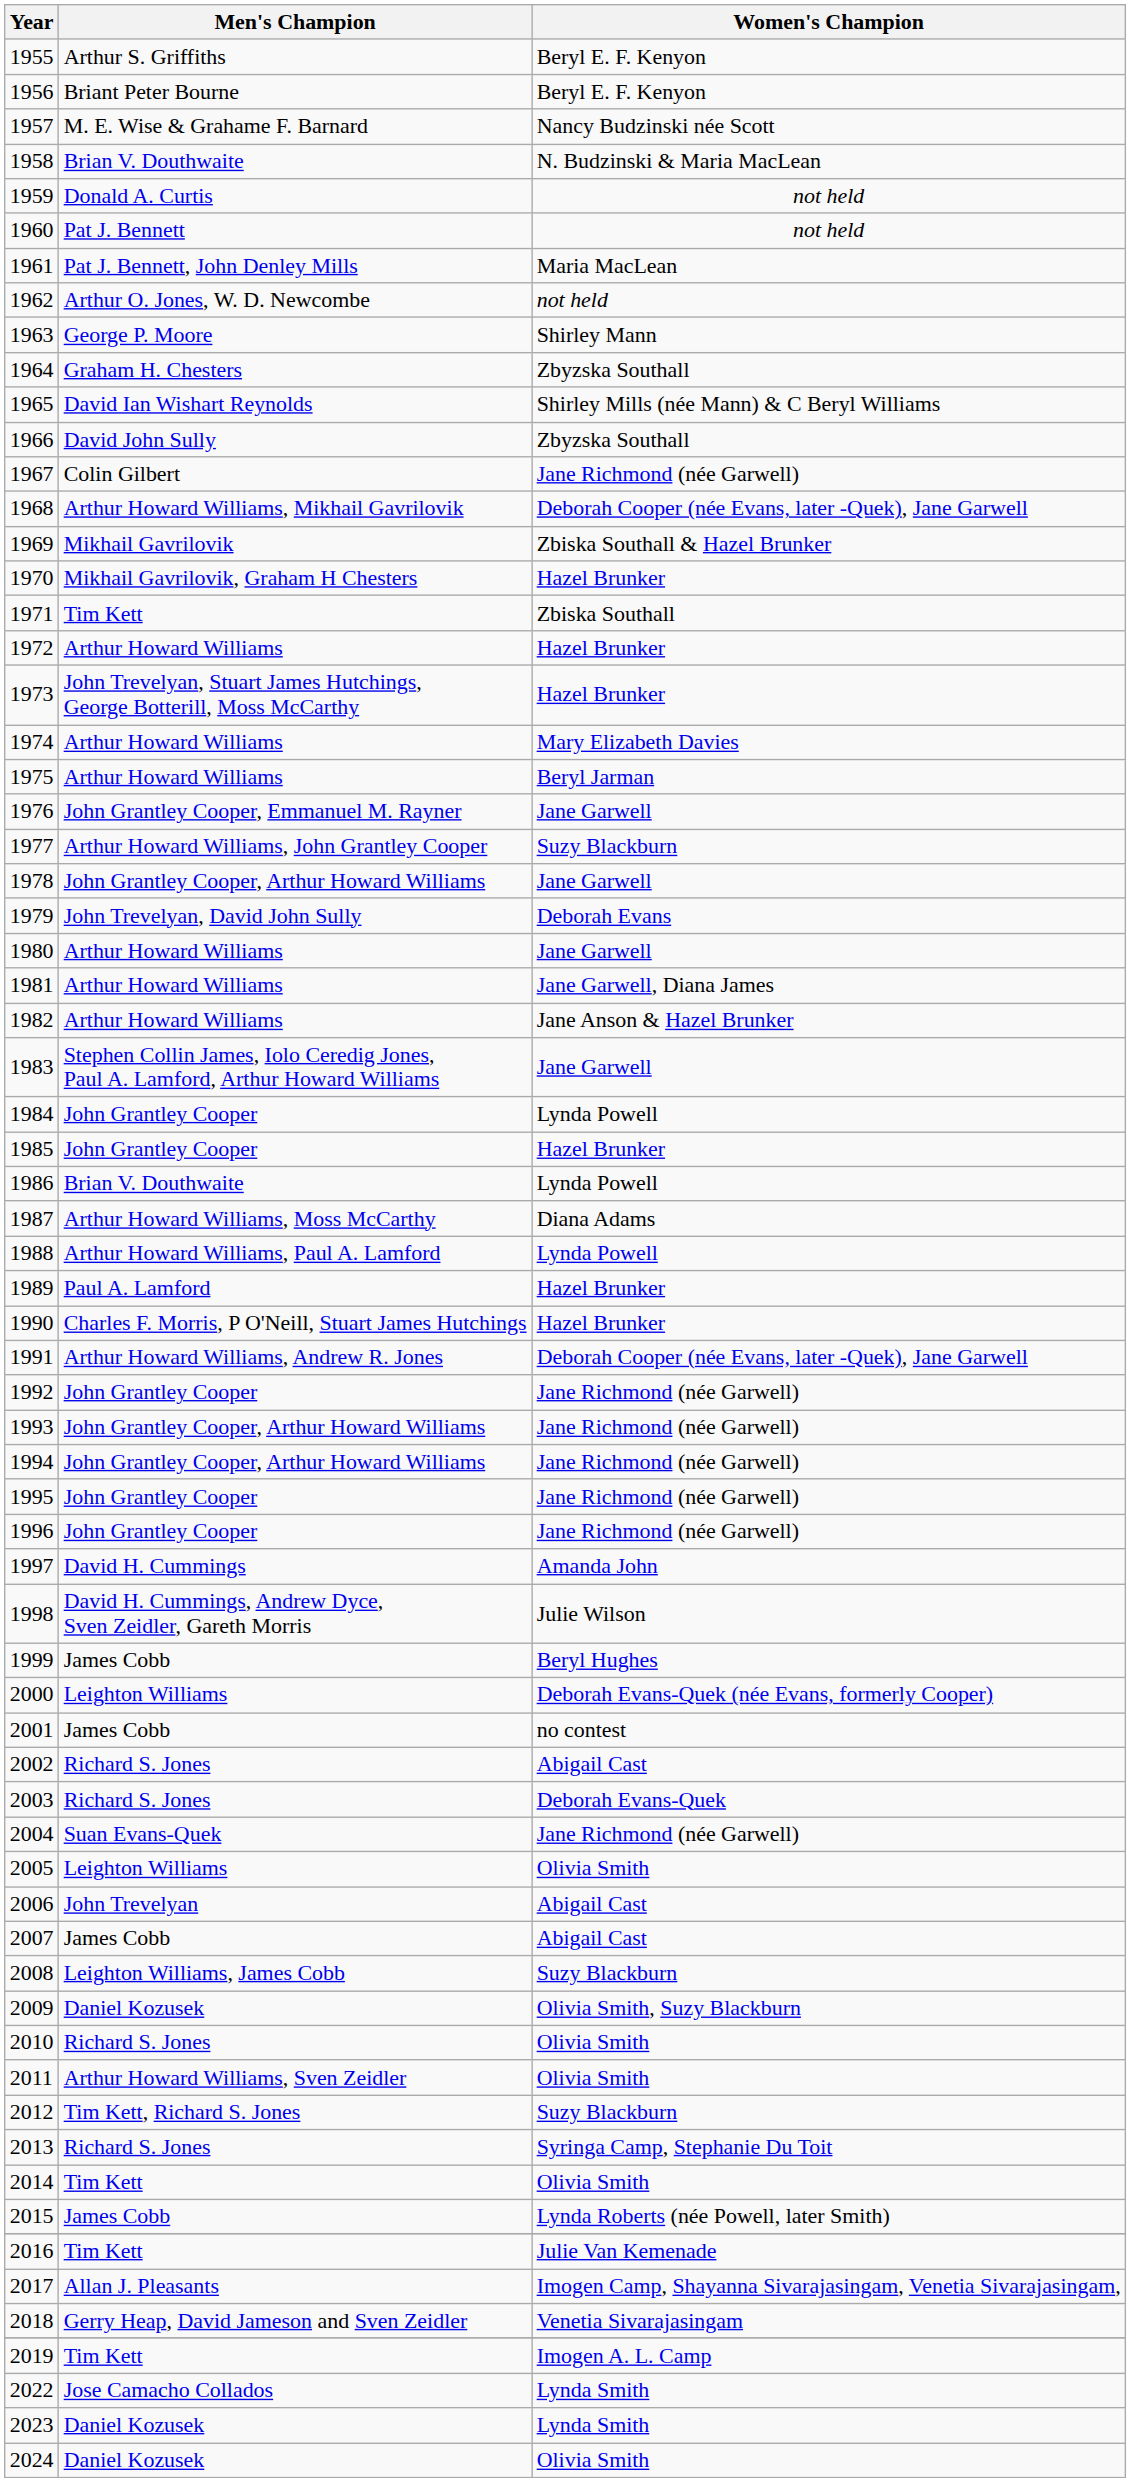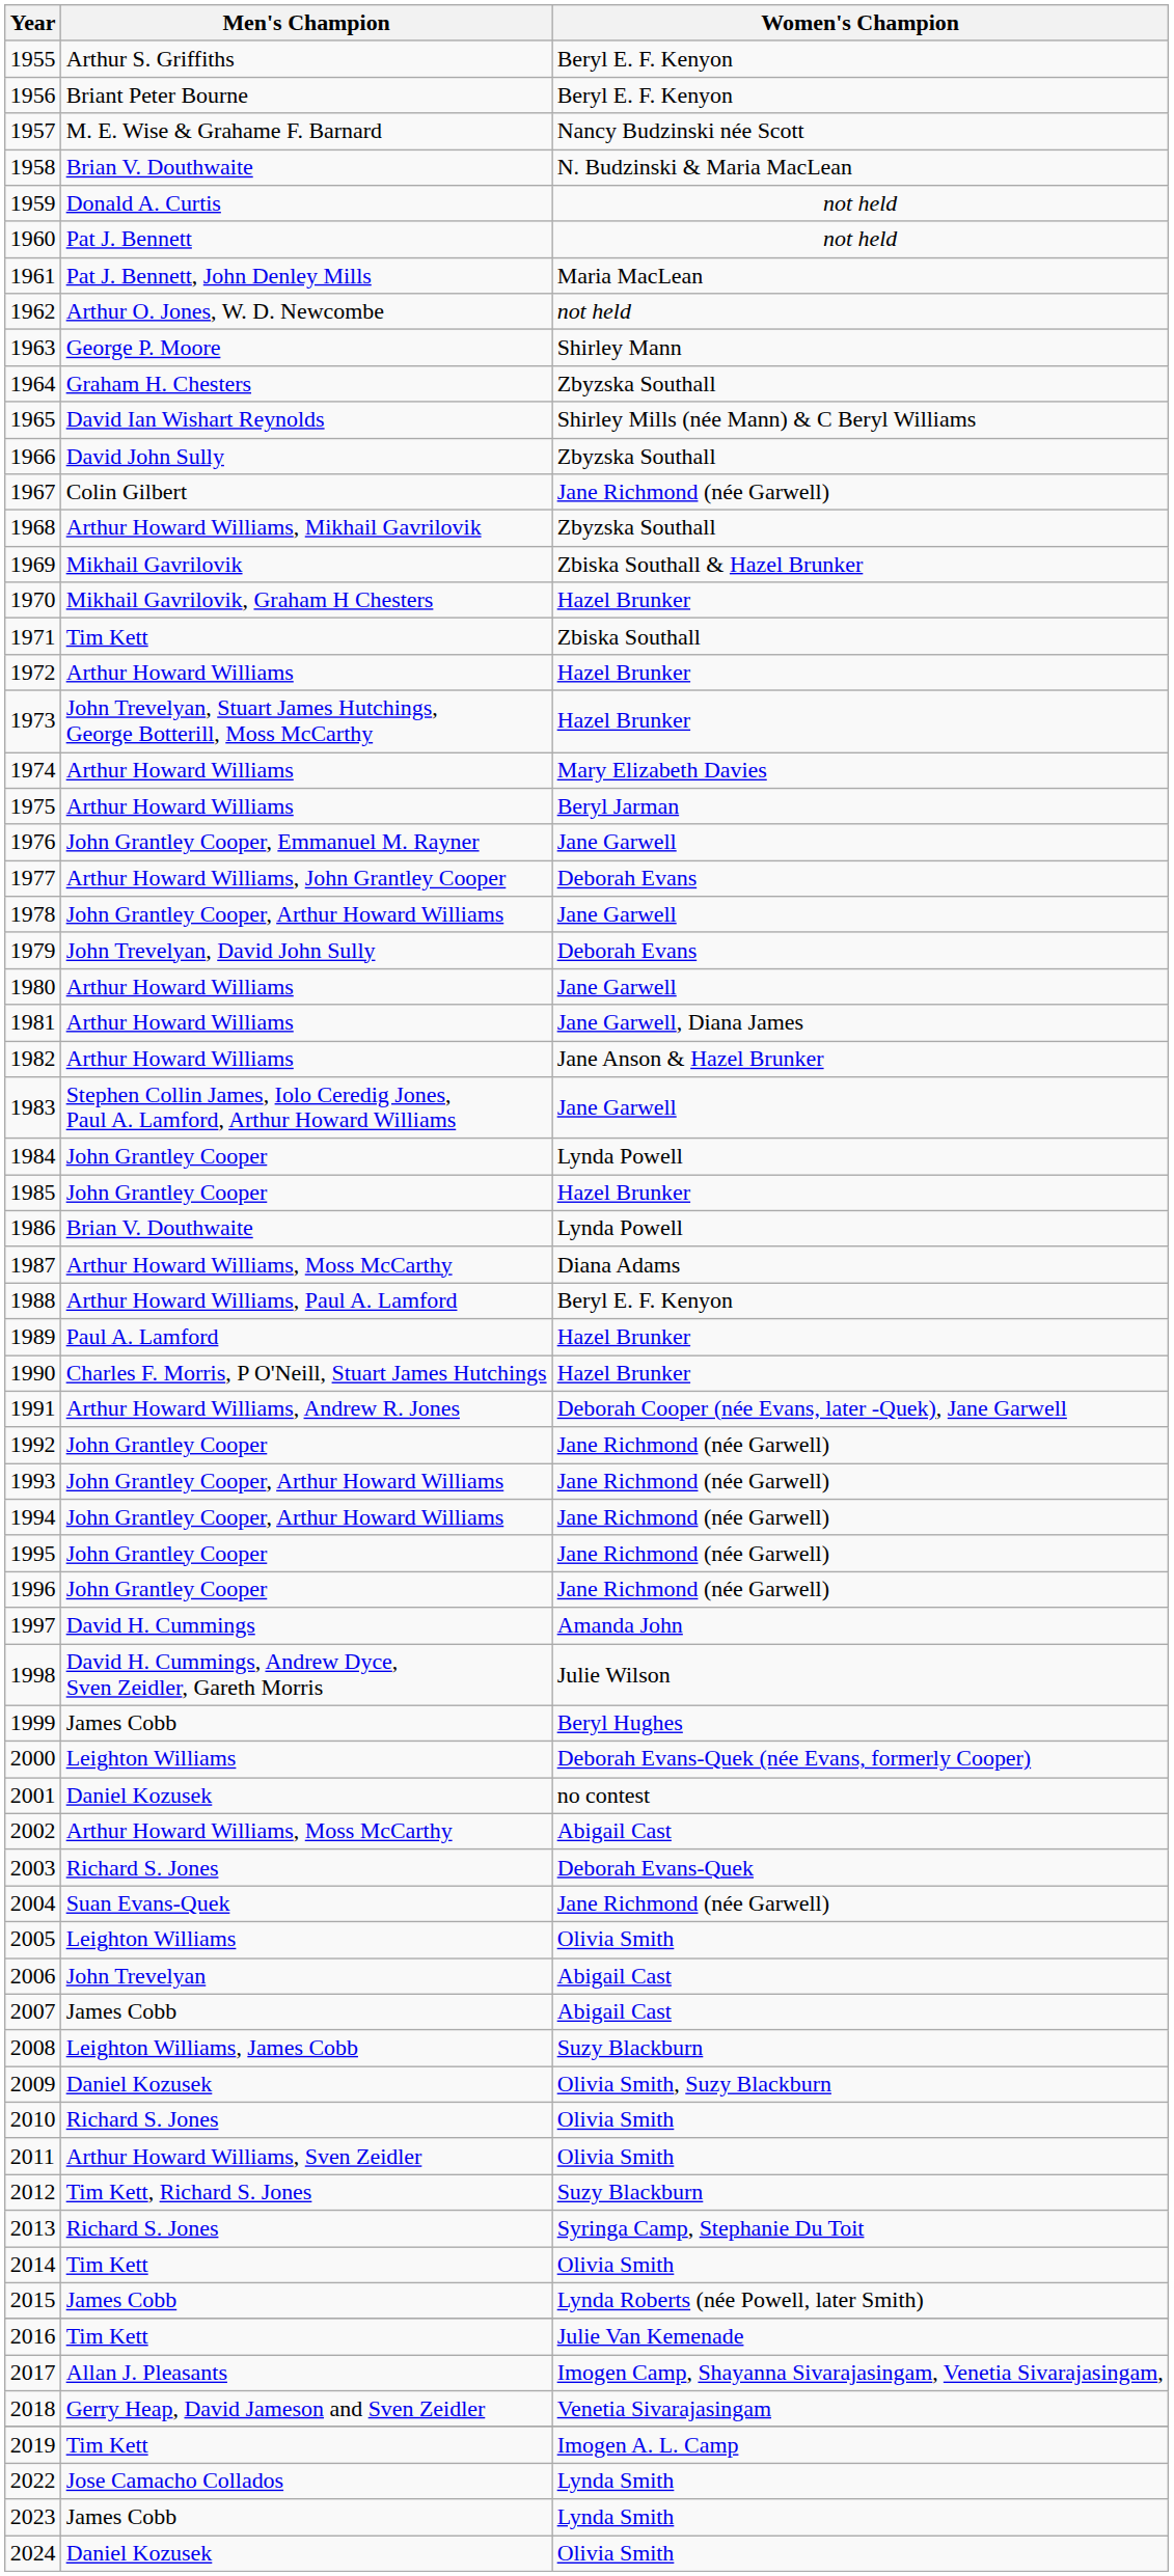 <table class="sortable wikitable">
 <tr>
 <th>Year</th>
 <th>Men's Champion</th>
 <th>Women's Champion</th>
 </tr>
 <tr>
 <td>1955</td>
 <td>Arthur S. Griffiths</td>
 <td>Beryl E. F. Kenyon</td>
 </tr>
 <tr>
 <td>1956</td>
 <td>Briant Peter Bourne</td>
 <td>Beryl E. F. Kenyon</td>
 </tr>
 <tr>
 <td>1957</td>
 <td>M. E. Wise & Grahame F. Barnard</td>
 <td>Nancy Budzinski née Scott</td>
 </tr>
 <tr>
 <td>1958</td>
 <td><a href='#'>Brian V. Douthwaite</a></td>
 <td>N. Budzinski & Maria MacLean</td>
 </tr>
 <tr>
 <td>1959</td>
 <td><a href='#'>Donald A. Curtis</a></td>
 <td align=center><em>not held</em></td>
 </tr>
 <tr>
 <td>1960</td>
 <td><a href='#'>Pat J. Bennett</a></td>
 <td align=center><em>not held</em></td>
 </tr>
 <tr>
 <td>1961</td>
 <td><a href='#'>Pat J. Bennett</a>, <a href='#'>John Denley Mills</a></td>
 <td>Maria MacLean</td>
 </tr>
 <tr>
 <td>1962</td>
 <td><a href='#'>Arthur O. Jones</a>, W. D. Newcombe</td>
 <td><em>not held</em></td>
 </tr>
 <tr>
 <td>1963</td>
 <td><a href='#'>George P. Moore</a></td>
 <td>Shirley Mann</td>
 </tr>
 <tr>
 <td>1964</td>
 <td><a href='#'>Graham H. Chesters</a></td>
 <td>Zbyzska Southall</td>
 </tr>
 <tr>
 <td>1965</td>
 <td><a href='#'>David Ian Wishart Reynolds</a></td>
 <td>Shirley Mills (née Mann) & C Beryl Williams</td>
 </tr>
 <tr>
 <td>1966</td>
 <td><a href='#'>David John Sully</a></td>
 <td>Zbyzska Southall</td>
 </tr>
 <tr>
 <td>1967</td>
 <td>Colin Gilbert</td>
 <td><a href='#'>Jane Richmond</a> (née Garwell)</td>
 </tr>
 <tr>
 <td>1968</td>
 <td><a href='#'>Arthur Howard Williams</a>, <a href='#'>Mikhail Gavrilovik</a></td>
-<td><a href='#'>Deborah Cooper (née Evans, later -Quek)</a>, <a href='#'>Jane Garwell</a></td>
+<td>Zbyzska Southall</td>
 </tr>
 <tr>
 <td>1969</td>
 <td><a href='#'>Mikhail Gavrilovik</a></td>
 <td>Zbiska Southall & <a href='#'>Hazel Brunker</a></td>
 </tr>
 <tr>
 <td>1970</td>
 <td><a href='#'>Mikhail Gavrilovik</a>, <a href='#'>Graham H Chesters</a></td>
 <td><a href='#'>Hazel Brunker</a></td>
 </tr>
 <tr>
 <td>1971</td>
 <td><a href='#'>Tim Kett</a></td>
 <td>Zbiska Southall</td>
 </tr>
 <tr>
 <td>1972</td>
 <td><a href='#'>Arthur Howard Williams</a></td>
 <td><a href='#'>Hazel Brunker</a></td>
 </tr>
 <tr>
 <td>1973</td>
 <td><a href='#'>John Trevelyan</a>, <a href='#'>Stuart James Hutchings</a>,<br><a href='#'>George Botterill</a>, <a href='#'>Moss McCarthy</a></td>
 <td><a href='#'>Hazel Brunker</a></td>
 </tr>
 <tr>
 <td>1974</td>
 <td><a href='#'>Arthur Howard Williams</a></td>
 <td><a href='#'>Mary Elizabeth Davies</a></td>
 </tr>
 <tr>
 <td>1975</td>
 <td><a href='#'>Arthur Howard Williams</a></td>
 <td><a href='#'>Beryl Jarman</a></td>
 </tr>
 <tr>
 <td>1976</td>
 <td><a href='#'>John Grantley Cooper</a>, <a href='#'>Emmanuel M. Rayner</a></td>
 <td><a href='#'>Jane Garwell</a></td>
 </tr>
 <tr>
 <td>1977</td>
 <td><a href='#'>Arthur Howard Williams</a>, <a href='#'>John Grantley Cooper</a></td>
-<td><a href='#'>Suzy Blackburn</a></td>
+<td><a href='#'>Deborah Evans</a></td>
 </tr>
 <tr>
 <td>1978</td>
 <td><a href='#'>John Grantley Cooper</a>, <a href='#'>Arthur Howard Williams</a></td>
 <td><a href='#'>Jane Garwell</a></td>
 </tr>
 <tr>
 <td>1979</td>
 <td><a href='#'>John Trevelyan</a>, <a href='#'>David John Sully</a></td>
 <td><a href='#'>Deborah Evans</a></td>
 </tr>
 <tr>
 <td>1980</td>
 <td><a href='#'>Arthur Howard Williams</a></td>
 <td><a href='#'>Jane Garwell</a></td>
 </tr>
 <tr>
 <td>1981</td>
 <td><a href='#'>Arthur Howard Williams</a></td>
 <td><a href='#'>Jane Garwell</a>, Diana James</td>
 </tr>
 <tr>
 <td>1982</td>
 <td><a href='#'>Arthur Howard Williams</a></td>
 <td>Jane Anson & <a href='#'>Hazel Brunker</a></td>
 </tr>
 <tr>
 <td>1983</td>
 <td><a href='#'>Stephen Collin James</a>, <a href='#'>Iolo Ceredig Jones</a>,<br><a href='#'>Paul A. Lamford</a>, <a href='#'>Arthur Howard Williams</a></td>
 <td><a href='#'>Jane Garwell</a></td>
 </tr>
 <tr>
 <td>1984</td>
 <td><a href='#'>John Grantley Cooper</a></td>
 <td>Lynda Powell</td>
 </tr>
 <tr>
 <td>1985</td>
 <td><a href='#'>John Grantley Cooper</a></td>
 <td><a href='#'>Hazel Brunker</a></td>
 </tr>
 <tr>
 <td>1986</td>
 <td><a href='#'>Brian V. Douthwaite</a></td>
 <td>Lynda Powell</td>
 </tr>
 <tr>
 <td>1987</td>
 <td><a href='#'>Arthur Howard Williams</a>, <a href='#'>Moss McCarthy</a></td>
 <td>Diana Adams</td>
 </tr>
 <tr>
 <td>1988</td>
 <td><a href='#'>Arthur Howard Williams</a>, <a href='#'>Paul A. Lamford</a></td>
-<td><a href='#'>Lynda Powell</a></td>
+<td>Beryl E. F. Kenyon</td>
 </tr>
 <tr>
 <td>1989</td>
 <td><a href='#'>Paul A. Lamford</a></td>
 <td><a href='#'>Hazel Brunker</a></td>
 </tr>
 <tr>
 <td>1990</td>
 <td><a href='#'>Charles F. Morris</a>, P O'Neill, <a href='#'>Stuart James Hutchings</a></td>
 <td><a href='#'>Hazel Brunker</a></td>
 </tr>
 <tr>
 <td>1991</td>
 <td><a href='#'>Arthur Howard Williams</a>, <a href='#'>Andrew R. Jones</a></td>
 <td><a href='#'>Deborah Cooper (née Evans, later -Quek)</a>, <a href='#'>Jane Garwell</a></td>
 </tr>
 <tr>
 <td>1992</td>
 <td><a href='#'>John Grantley Cooper</a></td>
 <td><a href='#'>Jane Richmond</a> (née Garwell)</td>
 </tr>
 <tr>
 <td>1993</td>
 <td><a href='#'>John Grantley Cooper</a>, <a href='#'>Arthur Howard Williams</a></td>
 <td><a href='#'>Jane Richmond</a> (née Garwell)</td>
 </tr>
 <tr>
 <td>1994</td>
 <td><a href='#'>John Grantley Cooper</a>, <a href='#'>Arthur Howard Williams</a></td>
 <td><a href='#'>Jane Richmond</a> (née Garwell)</td>
 </tr>
 <tr>
 <td>1995</td>
 <td><a href='#'>John Grantley Cooper</a></td>
 <td><a href='#'>Jane Richmond</a> (née Garwell)</td>
 </tr>
 <tr>
 <td>1996</td>
 <td><a href='#'>John Grantley Cooper</a></td>
 <td><a href='#'>Jane Richmond</a> (née Garwell)</td>
 </tr>
 <tr>
 <td>1997</td>
 <td><a href='#'>David H. Cummings</a></td>
 <td><a href='#'>Amanda John</a></td>
 </tr>
 <tr>
 <td>1998</td>
 <td><a href='#'>David H. Cummings</a>, <a href='#'>Andrew Dyce</a>, <br><a href='#'>Sven Zeidler</a>, Gareth Morris</td>
 <td>Julie Wilson</td>
 </tr>
 <tr>
 <td>1999</td>
 <td>James Cobb</td>
 <td><a href='#'>Beryl Hughes</a></td>
 </tr>
 <tr>
 <td>2000</td>
 <td><a href='#'>Leighton Williams</a></td>
 <td><a href='#'>Deborah Evans-Quek (née Evans, formerly Cooper)</a></td>
 </tr>
 <tr>
 <td>2001</td>
-<td>James Cobb</td>
+<td><a href='#'>Daniel Kozusek</a></td>
 <td>no contest</td>
 </tr>
 <tr>
 <td>2002</td>
-<td><a href='#'>Richard S. Jones</a></td>
+<td><a href='#'>Arthur Howard Williams</a>, <a href='#'>Moss McCarthy</a></td>
 <td><a href='#'>Abigail Cast</a></td>
 </tr>
 <tr>
 <td>2003</td>
 <td><a href='#'>Richard S. Jones</a></td>
 <td><a href='#'>Deborah Evans-Quek</a></td>
 </tr>
 <tr>
 <td>2004</td>
 <td><a href='#'>Suan Evans-Quek</a></td>
 <td><a href='#'>Jane Richmond</a> (née Garwell)</td>
 </tr>
 <tr>
 <td>2005</td>
 <td><a href='#'>Leighton Williams</a></td>
 <td><a href='#'>Olivia Smith</a></td>
 </tr>
 <tr>
 <td>2006</td>
 <td><a href='#'>John Trevelyan</a></td>
 <td><a href='#'>Abigail Cast</a></td>
 </tr>
 <tr>
 <td>2007</td>
 <td>James Cobb</td>
 <td><a href='#'>Abigail Cast</a></td>
 </tr>
 <tr>
 <td>2008</td>
 <td><a href='#'>Leighton Williams</a>, <a href='#'>James Cobb</a></td>
 <td><a href='#'>Suzy Blackburn</a></td>
 </tr>
 <tr>
 <td>2009</td>
 <td><a href='#'>Daniel Kozusek</a></td>
 <td><a href='#'>Olivia Smith</a>, <a href='#'>Suzy Blackburn</a></td>
 </tr>
 <tr>
 <td>2010</td>
 <td><a href='#'>Richard S. Jones</a></td>
 <td><a href='#'>Olivia Smith</a></td>
 </tr>
 <tr>
 <td>2011</td>
 <td><a href='#'>Arthur Howard Williams</a>, <a href='#'>Sven Zeidler</a></td>
 <td><a href='#'>Olivia Smith</a></td>
 </tr>
 <tr>
 <td>2012</td>
 <td><a href='#'>Tim Kett</a>, <a href='#'>Richard S. Jones</a></td>
 <td><a href='#'>Suzy Blackburn</a></td>
 </tr>
 <tr>
 <td>2013</td>
 <td><a href='#'>Richard S. Jones</a></td>
 <td><a href='#'>Syringa Camp</a>, <a href='#'>Stephanie Du Toit</a></td>
 </tr>
 <tr>
 <td>2014</td>
 <td><a href='#'>Tim Kett</a></td>
 <td><a href='#'>Olivia Smith</a></td>
 </tr>
 <tr>
 <td>2015</td>
 <td><a href='#'>James Cobb</a></td>
 <td><a href='#'>Lynda Roberts</a> (née Powell, later Smith)</td>
 </tr>
 <tr>
 </tr>
 <tr>
 <td>2016</td>
 <td><a href='#'>Tim Kett</a></td>
 <td><a href='#'>Julie Van Kemenade</a></td>
 </tr>
 <tr>
 <td>2017</td>
 <td><a href='#'>Allan J. Pleasants</a></td>
 <td><a href='#'>Imogen Camp</a>, <a href='#'>Shayanna Sivarajasingam</a>, <a href='#'>Venetia Sivarajasingam</a>,</td>
 </tr>
 <tr>
 <td>2018</td>
 <td><a href='#'>Gerry Heap</a>, <a href='#'>David Jameson</a> and <a href='#'>Sven Zeidler</a></td>
 <td><a href='#'>Venetia Sivarajasingam</a></td>
 </tr>
 <tr>
 </tr>
 <tr>
 <td>2019</td>
 <td><a href='#'>Tim Kett</a></td>
 <td><a href='#'>Imogen A. L. Camp</a></td>
 </tr>
 <tr>
 <td>2022</td>
 <td><a href='#'>Jose Camacho Collados</a></td>
 <td><a href='#'>Lynda Smith</a></td>
 </tr>
 <tr>
 <td>2023</td>
-<td><a href='#'>Daniel Kozusek</a></td>
+<td>James Cobb</td>
 <td><a href='#'>Lynda Smith</a></td>
 </tr>
 <tr>
 <td>2024</td>
 <td><a href='#'>Daniel Kozusek</a></td>
 <td><a href='#'>Olivia Smith</a></td>
 </tr>
 </table>
